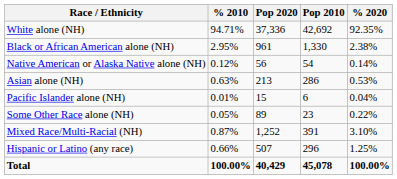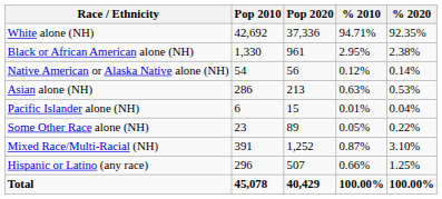 <table class="wikitable">
 <tr>
 <th>Race / Ethnicity</th>
+<th>Pop 2010</th>
+<th>Pop 2020</th>
 <th>% 2010</th>
-<th>Pop 2020</th>
-<th>Pop 2010</th>
 <th>% 2020</th>
 </tr>
 <tr>
 <td><a href='#'>White</a> alone (NH)</td>
+<td>42,692</td>
+<td>37,336</td>
 <td>94.71%</td>
-<td>37,336</td>
-<td>42,692</td>
 <td>92.35%</td>
 </tr>
 <tr>
 <td><a href='#'>Black or African American</a> alone (NH)</td>
+<td>1,330</td>
+<td>961</td>
 <td>2.95%</td>
-<td>961</td>
-<td>1,330</td>
 <td>2.38%</td>
 </tr>
 <tr>
 <td><a href='#'>Native American</a> or <a href='#'>Alaska Native</a> alone (NH)</td>
+<td>54</td>
+<td>56</td>
 <td>0.12%</td>
-<td>56</td>
-<td>54</td>
 <td>0.14%</td>
 </tr>
 <tr>
 <td><a href='#'>Asian</a> alone (NH)</td>
+<td>286</td>
+<td>213</td>
 <td>0.63%</td>
-<td>213</td>
-<td>286</td>
 <td>0.53%</td>
 </tr>
 <tr>
 <td><a href='#'>Pacific Islander</a> alone (NH)</td>
+<td>6</td>
+<td>15</td>
 <td>0.01%</td>
-<td>15</td>
-<td>6</td>
 <td>0.04%</td>
 </tr>
 <tr>
 <td><a href='#'>Some Other Race</a> alone (NH)</td>
+<td>23</td>
+<td>89</td>
 <td>0.05%</td>
-<td>89</td>
-<td>23</td>
 <td>0.22%</td>
 </tr>
 <tr>
 <td><a href='#'>Mixed Race/Multi-Racial</a> (NH)</td>
+<td>391</td>
+<td>1,252</td>
 <td>0.87%</td>
-<td>1,252</td>
-<td>391</td>
 <td>3.10%</td>
 </tr>
 <tr>
 <td><a href='#'>Hispanic or Latino</a> (any race)</td>
+<td>296</td>
+<td>507</td>
 <td>0.66%</td>
-<td>507</td>
-<td>296</td>
 <td>1.25%</td>
 </tr>
 <tr>
 <td><strong>Total</strong></td>
+<td><strong>45,078</strong></td>
+<td><strong>40,429</strong></td>
 <td><strong>100.00%</strong></td>
-<td><strong>40,429</strong></td>
-<td><strong>45,078</strong></td>
 <td><strong>100.00%</strong></td>
 </tr>
 </table>
